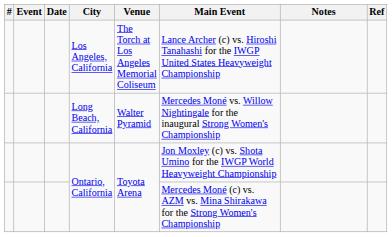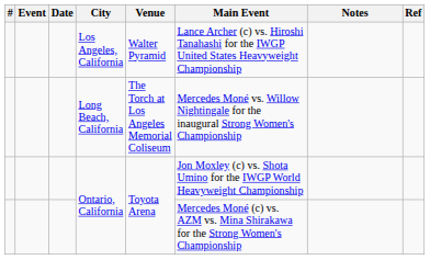 <table class="wikitable sortable" align="center">
 <tr>
 <th width="1%">#</th>
 <th width="8%">Event</th>
 <th width="5%">Date</th>
 <th width="9%">City</th>
 <th width="10%">Venue</th>
 <th width="38%">Main Event</th>
 <th width="35%">Notes</th>
 <th width="5%">Ref</th>
 </tr>
 <tr>
 <td></td>
 <td></td>
 <td></td>
 <td><a href='#'>Los Angeles, California</a></td>
-<td><a href='#'>The Torch at Los Angeles Memorial Coliseum</a></td>
+<td><a href='#'>Walter Pyramid</a></td>
 <td><a href='#'>Lance Archer</a> (c) vs. <a href='#'>Hiroshi Tanahashi</a> for the <a href='#'>IWGP United States Heavyweight Championship</a></td>
 <td></td>
 <td></td>
 </tr>
 <tr>
 <td></td>
 <td></td>
 <td></td>
 <td><a href='#'>Long Beach, California</a></td>
-<td><a href='#'>Walter Pyramid</a></td>
+<td><a href='#'>The Torch at Los Angeles Memorial Coliseum</a></td>
 <td><a href='#'>Mercedes Moné</a> vs. <a href='#'>Willow Nightingale</a> for the inaugural <a href='#'>Strong Women's Championship</a></td>
 <td></td>
 <td></td>
 </tr>
 <tr>
 <td></td>
 <td></td>
 <td></td>
 <td rowspan="2"><a href='#'>Ontario, California</a></td>
 <td rowspan="2"><a href='#'>Toyota Arena</a></td>
 <td><a href='#'>Jon Moxley</a> (c) vs. <a href='#'>Shota Umino</a> for the <a href='#'>IWGP World Heavyweight Championship</a></td>
 <td></td>
 <td></td>
 </tr>
 <tr>
 <td></td>
 <td></td>
 <td></td>
 <td><a href='#'>Mercedes Moné</a> (c) vs. <a href='#'>AZM</a> vs. <a href='#'>Mina Shirakawa</a> for the <a href='#'>Strong Women's Championship</a></td>
 <td></td>
 <td></td>
 </tr>
 </table>
